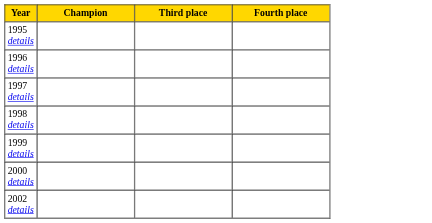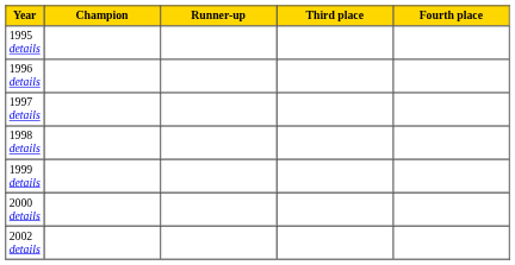 <table border=1 cellspacing="0" cellpadding="4">
 <tr bgcolor="gold" align="center">
 <th><strong>Year</strong></th>
 <th width=150px><strong>Champion</strong></th>
+<th width=150px><strong>Runner-up</strong></th>
 <th width=150px><strong>Third place</strong></th>
 <th width=150px><strong>Fourth place</strong></th>
 </tr>
 <tr>
 <td>1995<br><a href='#'><em>details</em></a></td>
+<td></td>
 <td></td>
 <td></td>
 <td></td>
 </tr>
 <tr>
 <td>1996<br><a href='#'><em>details</em></a></td>
 <td></td>
 <td></td>
 <td></td>
+<td></td>
 </tr>
 <tr>
 <td>1997<br><a href='#'><em>details</em></a></td>
+<td></td>
 <td></td>
 <td></td>
 <td></td>
 </tr>
 <tr>
 <td>1998<br><a href='#'><em>details</em></a></td>
 <td></td>
 <td></td>
 <td></td>
+<td></td>
 </tr>
 <tr>
 <td>1999<br><a href='#'><em>details</em></a></td>
+<td></td>
 <td></td>
 <td></td>
 <td></td>
 </tr>
 <tr>
 <td>2000<br><a href='#'><em>details</em></a></td>
 <td></td>
 <td></td>
 <td></td>
+<td></td>
 </tr>
 <tr>
 <td>2002<br><a href='#'><em>details</em></a></td>
 <td></td>
 <td></td>
 <td></td>
+<td></td>
 </tr>
 </table>
